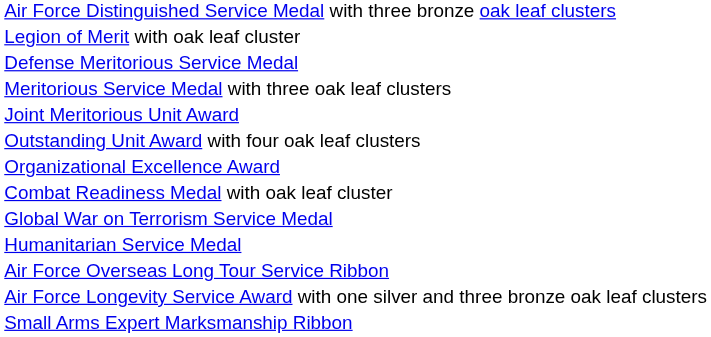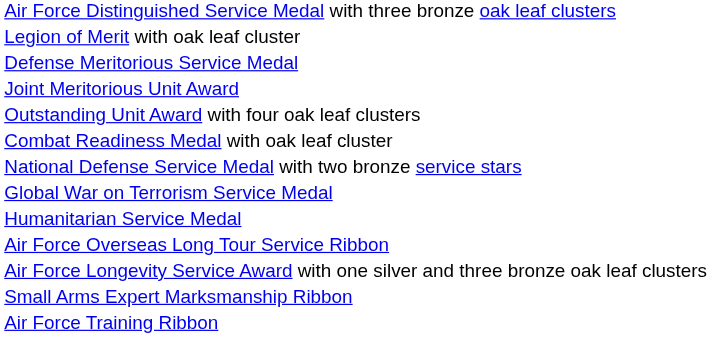 <table>
 <tr>
 <td><span></span><span></span><span></span></td>
 <td><a href='#'>Air Force Distinguished Service Medal</a> with three bronze <a href='#'>oak leaf clusters</a></td>
 </tr>
 <tr>
 <td></td>
 <td><a href='#'>Legion of Merit</a> with oak leaf cluster</td>
 </tr>
 <tr>
 <td></td>
 <td><a href='#'>Defense Meritorious Service Medal</a></td>
 </tr>
 <tr>
-<td><span></span><span></span><span></span></td>
-<td><a href='#'>Meritorious Service Medal</a> with three oak leaf clusters</td>
-</tr>
-<tr>
 <td></td>
 <td><a href='#'>Joint Meritorious Unit Award</a></td>
 </tr>
 <tr>
 <td><span></span><span></span><span></span><span></span></td>
 <td><a href='#'>Outstanding Unit Award</a> with four oak leaf clusters</td>
 </tr>
 <tr>
 <td></td>
-<td><a href='#'>Organizational Excellence Award</a></td>
+<td><a href='#'>Combat Readiness Medal</a> with oak leaf cluster</td>
 </tr>
 <tr>
 <td></td>
-<td><a href='#'>Combat Readiness Medal</a> with oak leaf cluster</td>
+<td><a href='#'>National Defense Service Medal</a> with two bronze <a href='#'>service stars</a></td>
 </tr>
 <tr>
 <td></td>
 <td><a href='#'>Global War on Terrorism Service Medal</a></td>
 </tr>
 <tr>
 <td></td>
 <td><a href='#'>Humanitarian Service Medal</a></td>
 </tr>
 <tr>
 <td></td>
 <td><a href='#'>Air Force Overseas Long Tour Service Ribbon</a></td>
 </tr>
 <tr>
 <td><span></span><span></span><span></span><span></span></td>
 <td><a href='#'>Air Force Longevity Service Award</a> with one silver and three bronze oak leaf clusters</td>
 </tr>
 <tr>
 <td></td>
 <td><a href='#'>Small Arms Expert Marksmanship Ribbon</a></td>
 </tr>
+<tr>
+<td></td>
+<td><a href='#'>Air Force Training Ribbon</a></td>
+</tr>
 </table>
